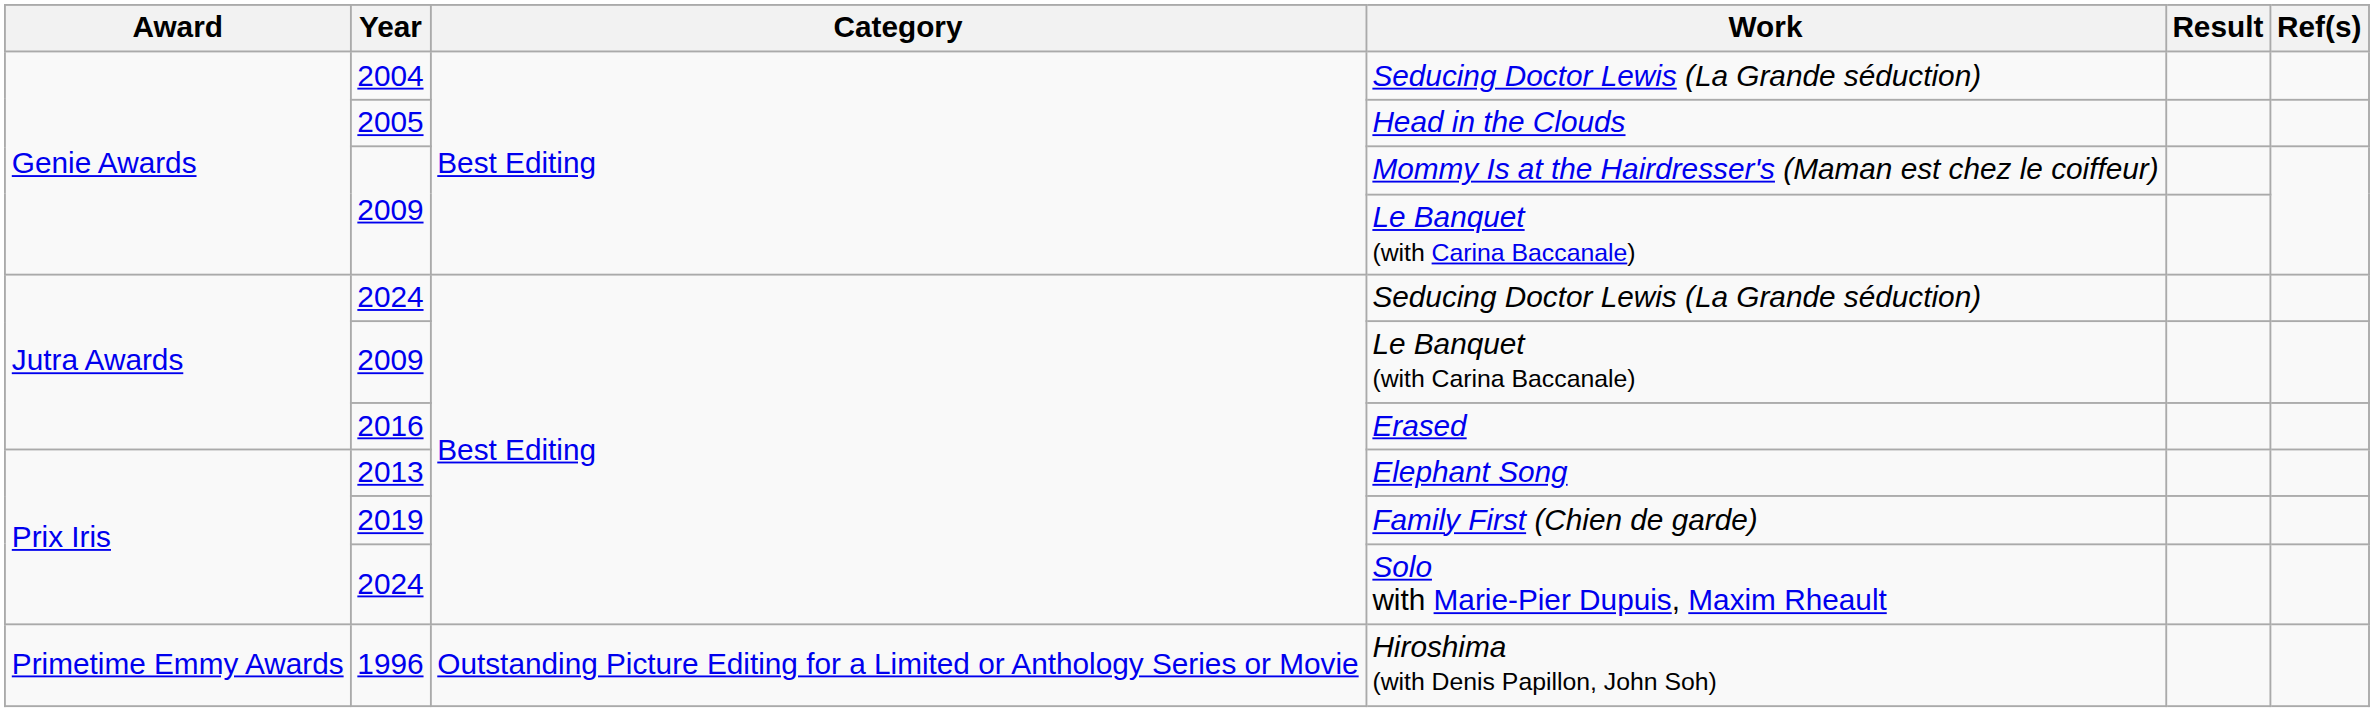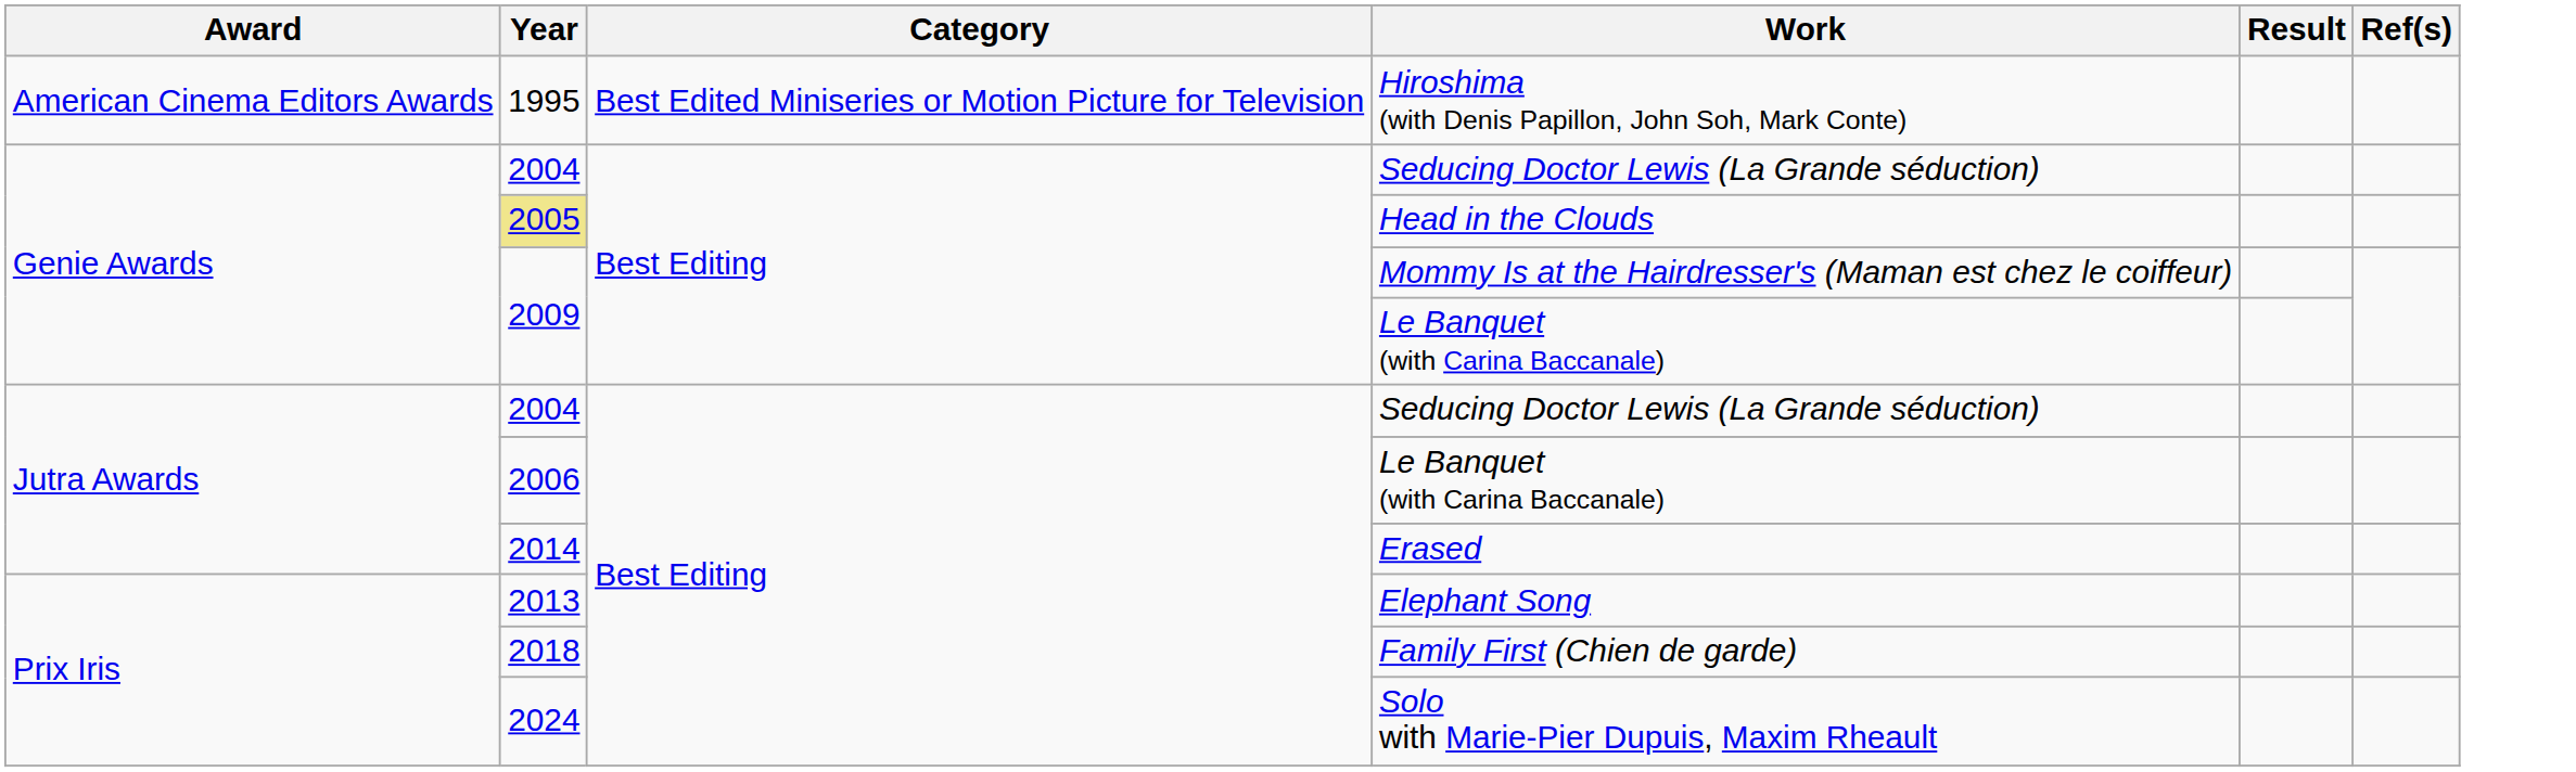 <table class="wikitable plainrowheaders sortable">
 <tr>
 <th>Award</th>
 <th>Year</th>
 <th>Category</th>
 <th>Work</th>
 <th>Result</th>
 <th>Ref(s)</th>
 </tr>
 <tr>
+<td><a href='#'>American Cinema Editors Awards</a></td>
+<td>1995</td>
+<td><a href='#'>Best Edited Miniseries or Motion Picture for Television</a></td>
+<td><em><a href='#'>Hiroshima</a></em><br><small>(with Denis Papillon, John Soh, Mark Conte)</small></td>
+<td></td>
+<td></td>
+</tr>
+<tr>
 <td rowspan=4><a href='#'>Genie Awards</a></td>
 <td><a href='#'>2004</a></td>
 <td rowspan=4><a href='#'>Best Editing</a></td>
 <td><em><a href='#'>Seducing Doctor Lewis</a> (La Grande séduction)</em></td>
 <td></td>
 <td></td>
 </tr>
 <tr>
-<td><a href='#'>2005</a></td>
+<td style="background: khaki;"><a href='#'>2005</a></td>
 <td><em><a href='#'>Head in the Clouds</a></em></td>
 <td></td>
 <td></td>
 </tr>
 <tr>
 <td rowspan=2><a href='#'>2009</a></td>
 <td><em><a href='#'>Mommy Is at the Hairdresser's</a> (Maman est chez le coiffeur)</em></td>
 <td></td>
 <td rowspan=2></td>
 </tr>
 <tr>
 <td><em><a href='#'>Le Banquet</a></em><br><small>(with <a href='#'>Carina Baccanale</a>)</small></td>
 <td></td>
 </tr>
 <tr>
 <td rowspan=3><a href='#'>Jutra Awards</a></td>
-<td><a href='#'>2024</a></td>
+<td><a href='#'>2004</a></td>
 <td rowspan=6><a href='#'>Best Editing</a></td>
 <td><em>Seducing Doctor Lewis (La Grande séduction)</em></td>
 <td></td>
 <td></td>
 </tr>
 <tr>
-<td><a href='#'>2009</a></td>
+<td><a href='#'>2006</a></td>
 <td><em>Le Banquet</em><br><small>(with Carina Baccanale)</small></td>
 <td></td>
 <td></td>
 </tr>
 <tr>
-<td><a href='#'>2016</a></td>
+<td><a href='#'>2014</a></td>
 <td><em><a href='#'>Erased</a></em></td>
 <td></td>
 <td></td>
 </tr>
 <tr>
 <td rowspan=3><a href='#'>Prix Iris</a></td>
 <td><a href='#'>2013</a></td>
 <td><em><a href='#'>Elephant Song</a></em></td>
 <td></td>
 <td></td>
 </tr>
 <tr>
-<td><a href='#'>2019</a></td>
+<td><a href='#'>2018</a></td>
 <td><em><a href='#'>Family First</a> (Chien de garde)</em></td>
 <td></td>
 <td></td>
 </tr>
 <tr>
 <td><a href='#'>2024</a></td>
 <td><em><a href='#'>Solo</a></em><br>with <a href='#'>Marie-Pier Dupuis</a>, <a href='#'>Maxim Rheault</a></td>
 <td></td>
 <td></td>
 </tr>
-<tr>
-<td><a href='#'>Primetime Emmy Awards</a></td>
-<td><a href='#'>1996</a></td>
-<td><a href='#'>Outstanding Picture Editing for a Limited or Anthology Series or Movie</a></td>
-<td><em>Hiroshima</em><br><small>(with Denis Papillon, John Soh)</small></td>
-<td></td>
-<td></td>
-</tr>
 </table>
